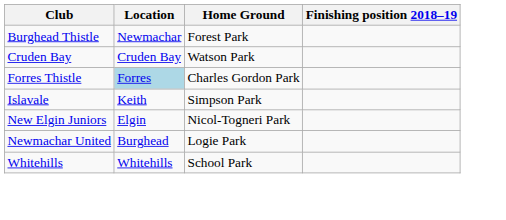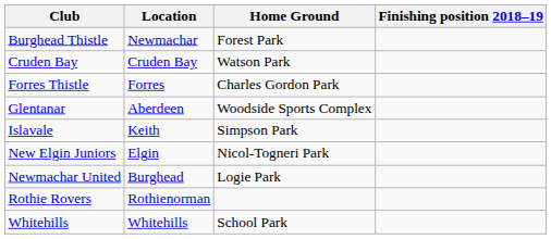 <table class="wikitable" style="text-align:left;">
 <tr>
 <th>Club</th>
 <th>Location</th>
 <th>Home Ground</th>
 <th>Finishing position <a href='#'>2018–19</a></th>
 </tr>
 <tr>
 <td><a href='#'>Burghead Thistle</a></td>
 <td><a href='#'>Newmachar</a></td>
 <td>Forest Park</td>
 <td style="text-align:center;"></td>
 </tr>
 <tr>
 <td><a href='#'>Cruden Bay</a></td>
 <td><a href='#'>Cruden Bay</a></td>
 <td>Watson Park</td>
 <td style="text-align:center;"></td>
 </tr>
 <tr>
 <td><a href='#'>Forres Thistle</a></td>
-<td style="background: lightblue;"><a href='#'>Forres</a></td>
+<td><a href='#'>Forres</a></td>
 <td>Charles Gordon Park</td>
+<td style="text-align:center;"></td>
+</tr>
+<tr>
+<td><a href='#'>Glentanar</a></td>
+<td><a href='#'>Aberdeen</a></td>
+<td>Woodside Sports Complex</td>
 <td style="text-align:center;"></td>
 </tr>
 <tr>
 <td><a href='#'>Islavale</a></td>
 <td><a href='#'>Keith</a></td>
 <td>Simpson Park</td>
 <td style="text-align:center;"></td>
 </tr>
 <tr>
 <td><a href='#'>New Elgin Juniors</a></td>
 <td><a href='#'>Elgin</a></td>
 <td>Nicol-Togneri Park</td>
 <td style="text-align:center;"></td>
 </tr>
 <tr>
 <td><a href='#'>Newmachar United</a></td>
 <td><a href='#'>Burghead</a></td>
 <td>Logie Park</td>
 <td style="text-align:center;"></td>
 </tr>
 <tr>
+<td><a href='#'>Rothie Rovers</a></td>
+<td><a href='#'>Rothienorman</a></td>
+<td></td>
+<td style="text-align:center;"></td>
+</tr>
+<tr>
 <td><a href='#'>Whitehills</a></td>
 <td><a href='#'>Whitehills</a></td>
 <td>School Park</td>
 <td style="text-align:center;"></td>
 </tr>
 </table>
